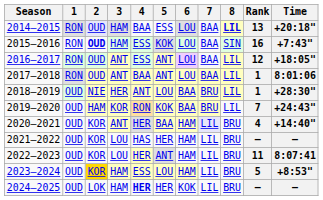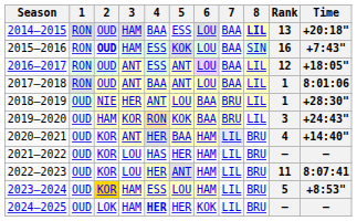 <table class="wikitable" style="text-align:center; font-size:95%">
 <tr>
 <th>Season</th>
 <th>1</th>
 <th>2</th>
 <th>3</th>
 <th>4</th>
 <th>5</th>
 <th>6</th>
 <th>7</th>
 <th>8</th>
 <th>Rank</th>
 <th>Time</th>
 </tr>
 <tr>
 <td><a href='#'>2014–2015</a></td>
 <td bgcolor="#dfdfdf"><a href='#'>RON</a><br></td>
 <td style="background: lavender;"><a href='#'>OUD</a><br></td>
 <td bgcolor="#dfdfdf"><a href='#'>HAM</a><br></td>
 <td><a href='#'>BAA</a><br></td>
 <td><a href='#'>ESS</a><br></td>
 <td bgcolor="#dfdfdf"><a href='#'>LOU</a><br></td>
 <td><a href='#'>BAA</a><br></td>
 <td bgcolor="#ffffbf"><strong><a href='#'>LIL</a><br></strong></td>
 <th>13</th>
 <th>+20:18"</th>
 </tr>
 <tr>
 <td>2015–2016</td>
 <td><a href='#'>RON</a><br></td>
 <td><strong><a href='#'>OUD</a><br></strong></td>
 <td bgcolor="#dfffdf"><a href='#'>HAM</a><br></td>
 <td bgcolor="#dfffdf"><a href='#'>ESS</a><br></td>
 <td bgcolor="#dfdfdf"><a href='#'>KOK</a><br></td>
 <td bgcolor="#dfffdf"><a href='#'>LOU</a><br></td>
 <td><a href='#'>BAA</a><br></td>
 <td bgcolor="#dfffdf"><a href='#'>SIN</a><br></td>
 <th>16</th>
 <th>+7:43"</th>
 </tr>
 <tr>
 <td><a href='#'>2016–2017</a></td>
 <td bgcolor="#dfffdf"><a href='#'>RON</a><br></td>
 <td bgcolor="#dfffdf"><a href='#'>OUD</a><br></td>
 <td bgcolor="#ffffbf"><a href='#'>ANT</a><br></td>
 <td bgcolor="#dfffdf"><a href='#'>ESS</a><br></td>
 <td bgcolor="#ffffbf"><a href='#'>ANT</a><br></td>
 <td bgcolor="#efcfff"><a href='#'>LOU</a><br></td>
 <td><a href='#'>BAA</a><br></td>
 <td bgcolor="#ffffbf"><a href='#'>LIL</a><br></td>
 <th>12</th>
 <th>+18:05"</th>
 </tr>
 <tr>
 <td>2017–2018</td>
 <td bgcolor="#dfdfdf"><a href='#'>RON</a><br></td>
 <td bgcolor="#ffffbf"><a href='#'>OUD</a><br></td>
 <td bgcolor="#ffffbf"><a href='#'>ANT</a><br></td>
 <td bgcolor="#ffffbf"><a href='#'>BAA</a><br></td>
 <td bgcolor="#ffffbf"><a href='#'>ANT</a><br></td>
 <td bgcolor="#ffffbf"><a href='#'>LOU</a><br></td>
 <td bgcolor="#ffffbf"><a href='#'>BAA</a><br></td>
 <td bgcolor="#ffffbf"><a href='#'>LIL</a><br></td>
 <th>1</th>
 <th>8:01:06</th>
 </tr>
 <tr>
 <td>2018–2019</td>
 <td bgcolor="#dfffdf"><a href='#'>OUD</a><br></td>
 <td bgcolor="#ffffbf"><a href='#'>NIE</a><br></td>
 <td bgcolor="#ffffbf"><a href='#'>HER</a><br></td>
 <td bgcolor="#ffffbf"><a href='#'>ANT</a><br></td>
 <td bgcolor="#ffffbf"><a href='#'>LOU</a><br></td>
 <td bgcolor="#ffffbf"><a href='#'>BAA</a><br></td>
 <td bgcolor="#ffffbf"><a href='#'>BRU</a><br></td>
 <td bgcolor="#ffffbf"><a href='#'>LIL</a><br></td>
 <th>1</th>
 <th>+28:30"</th>
 </tr>
 <tr>
 <td>2019–2020</td>
 <td><a href='#'>OUD</a><br></td>
 <td bgcolor="#ffffbf"><a href='#'>HAM</a><br></td>
 <td bgcolor="#ffffbf"><a href='#'>KOR</a><br></td>
 <td bgcolor="#ffdf9f"><a href='#'>RON</a><br></td>
 <td bgcolor="#ffffbf"><a href='#'>KOK</a><br></td>
 <td bgcolor="#ffffbf"><a href='#'>BAA</a><br></td>
 <td bgcolor="#ffffbf"><a href='#'>BRU</a><br></td>
 <td><a href='#'>LIL</a><br></td>
-<th>7</th>
+<th>3</th>
 <th>+24:43"</th>
 </tr>
 <tr>
 <td>2020–2021</td>
 <td><a href='#'>OUD</a><br></td>
 <td><a href='#'>KOR</a><br></td>
 <td bgcolor="#ffffbf"><a href='#'>ANT</a><br></td>
 <td bgcolor="#dfdfdf"><a href='#'>HER</a><br></td>
 <td bgcolor="#ffffbf"><a href='#'>BAA</a><br></td>
 <td bgcolor="#ffffbf"><a href='#'>HAM</a><br></td>
 <td style="background: lavender;"><a href='#'>LIL</a><br></td>
 <td><a href='#'>BRU</a><br></td>
 <th>4</th>
 <th>+14:40"</th>
 </tr>
 <tr>
 <td>2021–2022</td>
 <td><a href='#'>OUD</a><br></td>
 <td><a href='#'>KOR</a><br></td>
 <td><a href='#'>LOU</a><br></td>
 <td><a href='#'>HAS</a><br></td>
 <td><a href='#'>HER</a><br></td>
 <td><a href='#'>HAM</a><br></td>
 <td><a href='#'>LIL</a><br></td>
 <td><a href='#'>BRU</a><br></td>
 <th>—</th>
 <th>—</th>
 </tr>
 <tr>
 <td>2022–2023</td>
 <td><a href='#'>OUD</a><br></td>
 <td><a href='#'>KOR</a><br></td>
 <td><a href='#'>LOU</a><br></td>
 <td bgcolor="#ffffbf"><a href='#'>HER</a><br></td>
 <td bgcolor="#dfdfdf"><a href='#'>ANT</a><br></td>
 <td><a href='#'>HAM</a><br></td>
 <td><a href='#'>LIL</a><br></td>
 <td><a href='#'>BRU</a><br></td>
 <th>11</th>
 <th>8:07:41</th>
 </tr>
 <tr>
 <td><a href='#'>2023–2024</a></td>
 <td><a href='#'>OUD</a><br></td>
 <td style="background: gold;"><a href='#'>KOR</a><br></td>
 <td bgcolor="#ffffbf"><a href='#'>HAM</a><br></td>
 <td bgcolor="#ffffbf"><a href='#'>ESS</a><br></td>
 <td bgcolor="#ffffbf"><a href='#'>LOU</a><br></td>
 <td bgcolor="#ffffbf"><a href='#'>HAM</a><br></td>
 <td><a href='#'>LIL</a><br></td>
 <td><a href='#'>BRU</a><br></td>
 <th>5</th>
 <th>+8:53"</th>
 </tr>
 <tr>
 <td><a href='#'>2024–2025</a></td>
 <td><a href='#'>OUD</a><br></td>
 <td><a href='#'>LOK</a><br></td>
 <td><a href='#'>HAM</a><br></td>
 <td><strong><a href='#'>HER</a><br></strong></td>
 <td><a href='#'>HER</a><br></td>
 <td><a href='#'>KOK</a><br></td>
 <td><a href='#'>LIL</a><br></td>
 <td><a href='#'>BRU</a><br></td>
 <th>—</th>
 <th>—</th>
 </tr>
 </table>
